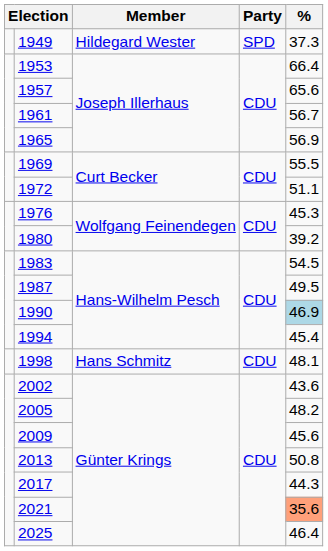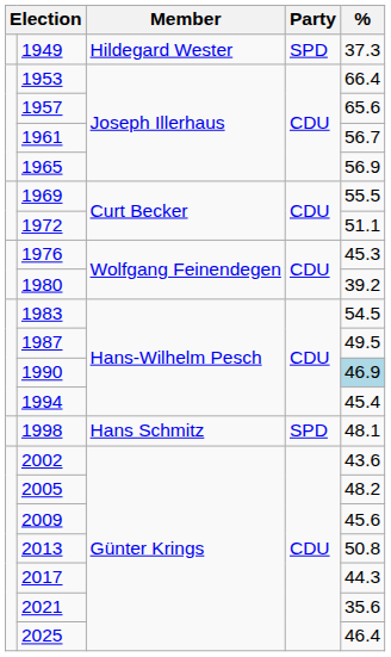 <table class=wikitable>
 <tr>
 <th colspan=2>Election</th>
 <th>Member</th>
 <th>Party</th>
 <th>%</th>
 </tr>
 <tr>
 <td bgcolor=></td>
 <td><a href='#'>1949</a></td>
 <td><a href='#'>Hildegard Wester</a></td>
 <td><a href='#'>SPD</a></td>
 <td align=right>37.3</td>
 </tr>
 <tr>
 <td rowspan=4 bgcolor=></td>
 <td><a href='#'>1953</a></td>
 <td rowspan=4><a href='#'>Joseph Illerhaus</a></td>
 <td rowspan=4><a href='#'>CDU</a></td>
 <td align=right>66.4</td>
 </tr>
 <tr>
 <td><a href='#'>1957</a></td>
 <td align=right>65.6</td>
 </tr>
 <tr>
 <td><a href='#'>1961</a></td>
 <td align=right>56.7</td>
 </tr>
 <tr>
 <td><a href='#'>1965</a></td>
 <td align=right>56.9</td>
 </tr>
 <tr>
 <td rowspan=2 bgcolor=></td>
 <td><a href='#'>1969</a></td>
 <td rowspan=2><a href='#'>Curt Becker</a></td>
 <td rowspan=2><a href='#'>CDU</a></td>
 <td align=right>55.5</td>
 </tr>
 <tr>
 <td><a href='#'>1972</a></td>
 <td align=right>51.1</td>
 </tr>
 <tr>
 <td rowspan=2 bgcolor=></td>
 <td><a href='#'>1976</a></td>
 <td rowspan=2><a href='#'>Wolfgang Feinendegen</a></td>
 <td rowspan=2><a href='#'>CDU</a></td>
 <td align=right>45.3</td>
 </tr>
 <tr>
 <td><a href='#'>1980</a></td>
 <td align=right>39.2</td>
 </tr>
 <tr>
 <td rowspan=4 bgcolor=></td>
 <td><a href='#'>1983</a></td>
 <td rowspan=4><a href='#'>Hans-Wilhelm Pesch</a></td>
 <td rowspan=4><a href='#'>CDU</a></td>
 <td align=right>54.5</td>
 </tr>
 <tr>
 <td><a href='#'>1987</a></td>
 <td align=right>49.5</td>
 </tr>
 <tr>
 <td><a href='#'>1990</a></td>
 <td align=right style="background: lightblue;">46.9</td>
 </tr>
 <tr>
 <td><a href='#'>1994</a></td>
 <td align=right>45.4</td>
 </tr>
 <tr>
 <td bgcolor=></td>
 <td><a href='#'>1998</a></td>
 <td><a href='#'>Hans Schmitz</a></td>
-<td><a href='#'>CDU</a></td>
+<td><a href='#'>SPD</a></td>
 <td align=right>48.1</td>
 </tr>
 <tr>
 <td rowspan=7 bgcolor=></td>
 <td><a href='#'>2002</a></td>
 <td rowspan=7><a href='#'>Günter Krings</a></td>
 <td rowspan=7><a href='#'>CDU</a></td>
 <td align=right>43.6</td>
 </tr>
 <tr>
 <td><a href='#'>2005</a></td>
 <td align=right>48.2</td>
 </tr>
 <tr>
 <td><a href='#'>2009</a></td>
 <td align=right>45.6</td>
 </tr>
 <tr>
 <td><a href='#'>2013</a></td>
 <td align=right>50.8</td>
 </tr>
 <tr>
 <td><a href='#'>2017</a></td>
 <td align=right>44.3</td>
 </tr>
 <tr>
 <td><a href='#'>2021</a></td>
-<td align=right style="background: lightsalmon;">35.6</td>
+<td align=right>35.6</td>
 </tr>
 <tr>
 <td><a href='#'>2025</a></td>
 <td align=right>46.4</td>
 </tr>
 </table>
